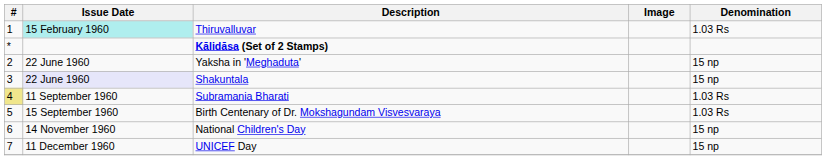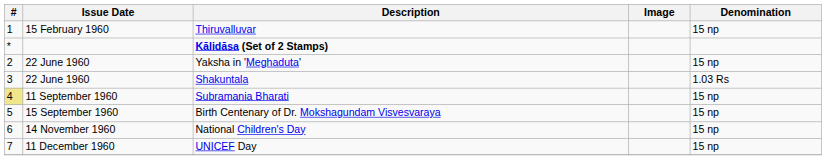 <table class = "wikitable"  style = "text-align:justify" width = "98%">
 <tr>
 <th>#</th>
 <th>Issue Date</th>
 <th>Description</th>
 <th>Image</th>
 <th>Denomination</th>
 </tr>
 <tr>
 <td>1</td>
-<td style="background: paleturquoise;">15 February 1960</td>
+<td>15 February 1960</td>
 <td><a href='#'>Thiruvalluvar</a></td>
 <td></td>
-<td>1.03 Rs</td>
+<td>15 np</td>
 </tr>
 <tr>
 <td>*</td>
 <td></td>
 <td><strong><a href='#'>Kālidāsa</a> (Set of 2 Stamps)</strong></td>
 <td></td>
 <td></td>
 </tr>
 <tr>
 <td>2</td>
 <td>22 June 1960</td>
 <td>Yaksha in '<a href='#'>Meghaduta</a>'</td>
 <td></td>
 <td>15 np</td>
 </tr>
 <tr>
 <td>3</td>
-<td style="background: lavender;">22 June 1960</td>
+<td>22 June 1960</td>
 <td><a href='#'>Shakuntala</a></td>
 <td></td>
-<td>15 np</td>
+<td>1.03 Rs</td>
 </tr>
 <tr>
 <td style="background: khaki;">4</td>
 <td>11 September 1960</td>
 <td><a href='#'>Subramania Bharati</a></td>
 <td></td>
-<td>1.03 Rs</td>
+<td>15 np</td>
 </tr>
 <tr>
 <td>5</td>
 <td>15 September 1960</td>
 <td>Birth Centenary of Dr. <a href='#'>Mokshagundam Visvesvaraya</a></td>
 <td></td>
-<td>1.03 Rs</td>
+<td>15 np</td>
 </tr>
 <tr>
 <td>6</td>
 <td>14 November 1960</td>
 <td>National <a href='#'>Children's Day</a></td>
 <td></td>
 <td>15 np</td>
 </tr>
 <tr>
 <td>7</td>
 <td>11 December 1960</td>
 <td><a href='#'>UNICEF</a> Day</td>
 <td></td>
 <td>15 np</td>
 </tr>
 <tr>
 </tr>
 </table>
